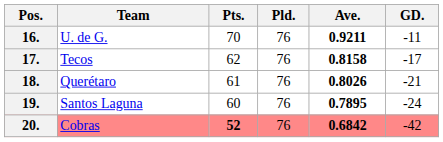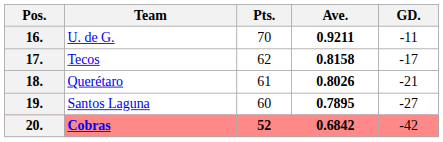 <table class="wikitable"style="border: 1px solid #ffffff; background-color: #f0f0f0" cellspacing="1" cellpadding="1" width="500">
 <tr bgcolor="#EFEFEF">
 <th align="center">Pos.</th>
 <th align="center">Team</th>
 <th align="center">Pts.</th>
-<th align="center">Pld.</th>
 <th align="center">Ave.</th>
 <th align="center">GD.</th>
 </tr>
 <tr align="left" valign="top" bgcolor="ffffff">
 <th align="center">16.</th>
 <td><a href='#'>U. de G.</a></td>
 <td align="center">70</td>
-<td align="center">76</td>
 <td align="center"><strong>0.9211</strong></td>
 <td align="center">-11</td>
 </tr>
 <tr align="left" valign="top" bgcolor="ffffff">
 <th align="center">17.</th>
 <td><a href='#'>Tecos</a></td>
 <td align="center">62</td>
-<td align="center">76</td>
 <td align="center"><strong>0.8158</strong></td>
 <td align="center">-17</td>
 </tr>
 <tr align="left" valign="top" bgcolor="ffffff">
 <th align="center">18.</th>
 <td><a href='#'>Querétaro</a></td>
 <td align="center">61</td>
-<td align="center">76</td>
 <td align="center"><strong>0.8026</strong></td>
 <td align="center">-21</td>
 </tr>
 <tr align="left" valign="top" bgcolor="ffffff">
 <th align="center">19.</th>
 <td><a href='#'>Santos Laguna</a></td>
 <td align="center">60</td>
-<td align="center">76</td>
 <td align="center"><strong>0.7895</strong></td>
-<td align="center">-24</td>
+<td align="center">-27</td>
 </tr>
 <tr align="left" valign="top" bgcolor="ff8888">
 <th align="center">20.</th>
-<td><a href='#'>Cobras</a></td>
+<td><strong><a href='#'>Cobras</a></strong></td>
 <td align="center"><strong>52</strong></td>
-<td align="center">76</td>
 <td align="center"><strong>0.6842</strong></td>
 <td align="center">-42</td>
 </tr>
 </table>
